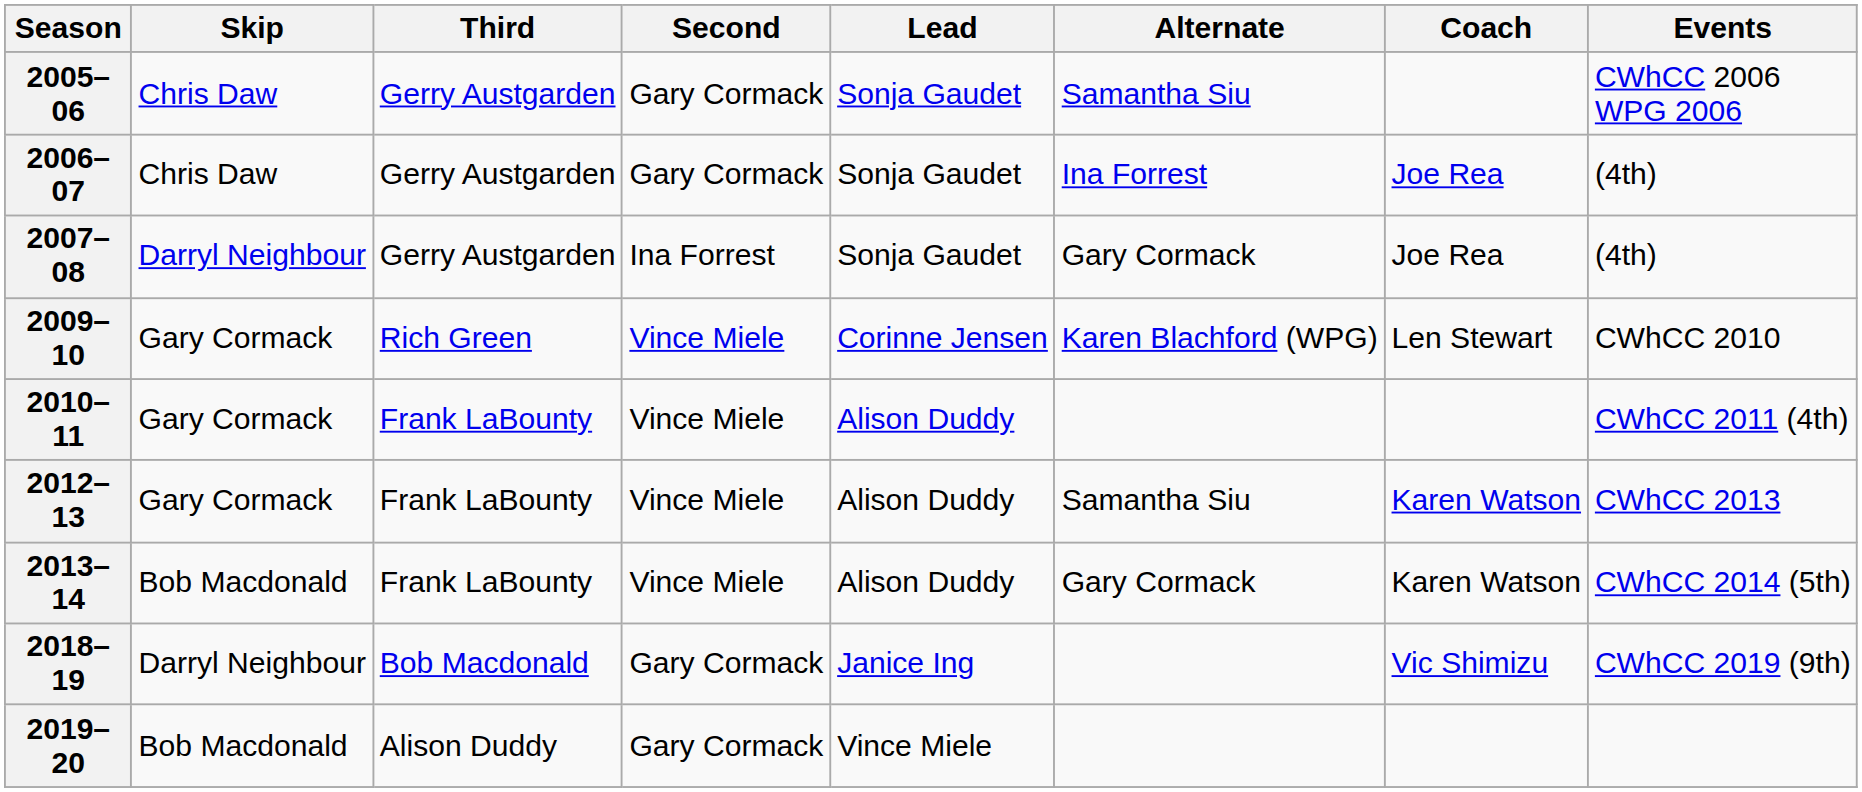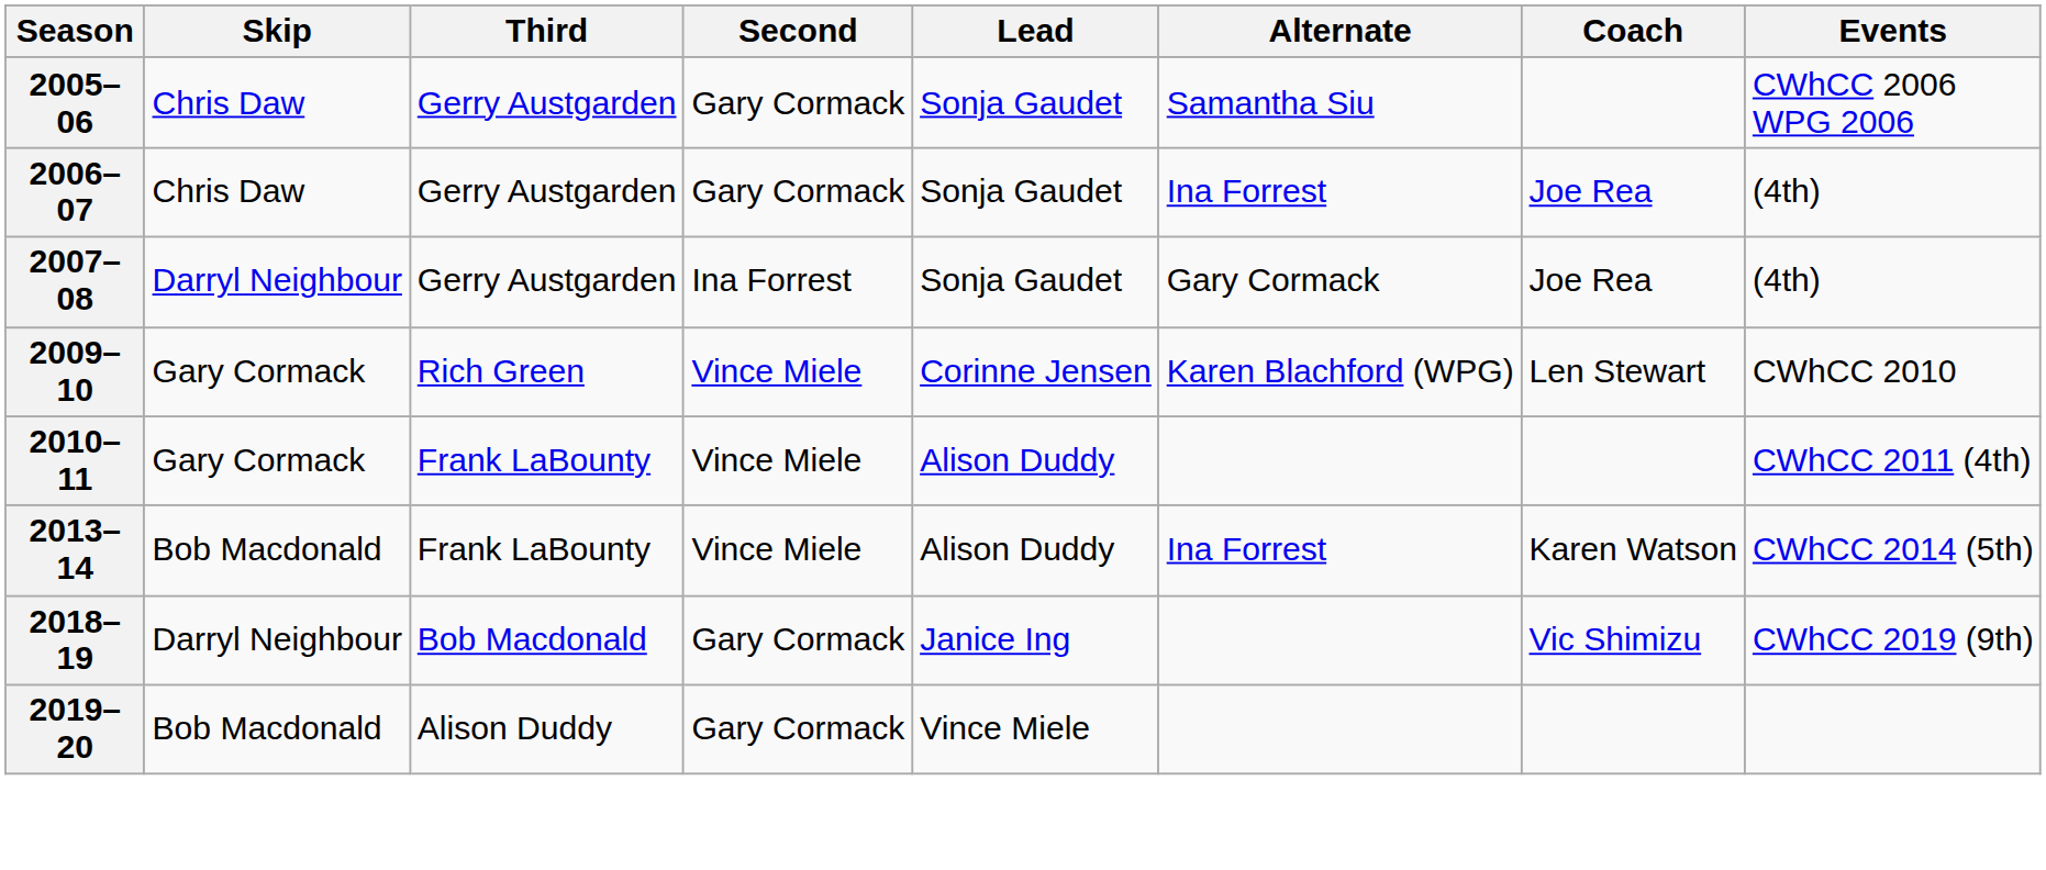 <table class="wikitable">
 <tr>
 <th scope="col" width=60>Season</th>
 <th scope="col">Skip</th>
 <th scope="col">Third</th>
 <th scope="col">Second</th>
 <th scope="col">Lead</th>
 <th scope="col">Alternate</th>
 <th scope="col">Coach</th>
 <th scope="col">Events</th>
 </tr>
 <tr>
 <th scope="row">2005–06</th>
 <td><a href='#'>Chris Daw</a></td>
 <td><a href='#'>Gerry Austgarden</a></td>
 <td>Gary Cormack</td>
 <td><a href='#'>Sonja Gaudet</a></td>
 <td><a href='#'>Samantha Siu</a></td>
 <td></td>
 <td><a href='#'>CWhCC</a> 2006 <br><a href='#'>WPG 2006</a> </td>
 </tr>
 <tr>
 <th scope="row">2006–07</th>
 <td>Chris Daw</td>
 <td>Gerry Austgarden</td>
 <td>Gary Cormack</td>
 <td>Sonja Gaudet</td>
 <td><a href='#'>Ina Forrest</a></td>
 <td><a href='#'>Joe Rea</a></td>
 <td> (4th)</td>
 </tr>
 <tr>
 <th scope="row">2007–08</th>
 <td><a href='#'>Darryl Neighbour</a></td>
 <td>Gerry Austgarden</td>
 <td>Ina Forrest</td>
 <td>Sonja Gaudet</td>
 <td>Gary Cormack</td>
 <td>Joe Rea</td>
 <td> (4th)</td>
 </tr>
 <tr>
 <th scope="row">2009–10</th>
 <td>Gary Cormack</td>
 <td><a href='#'>Rich Green</a></td>
 <td><a href='#'>Vince Miele</a></td>
 <td><a href='#'>Corinne Jensen</a></td>
 <td><a href='#'>Karen Blachford</a> (WPG)</td>
 <td>Len Stewart</td>
 <td>CWhCC 2010 </td>
 </tr>
 <tr>
 <th scope="row">2010–11</th>
 <td>Gary Cormack</td>
 <td><a href='#'>Frank LaBounty</a></td>
 <td>Vince Miele</td>
 <td><a href='#'>Alison Duddy</a></td>
 <td></td>
 <td></td>
 <td><a href='#'>CWhCC 2011</a> (4th)</td>
 </tr>
 <tr>
-<th scope="row">2012–13</th>
-<td>Gary Cormack</td>
-<td>Frank LaBounty</td>
-<td>Vince Miele</td>
-<td>Alison Duddy</td>
-<td>Samantha Siu</td>
-<td><a href='#'>Karen Watson</a></td>
-<td><a href='#'>CWhCC 2013</a> </td>
-</tr>
-<tr>
 <th scope="row">2013–14</th>
 <td>Bob Macdonald</td>
 <td>Frank LaBounty</td>
 <td>Vince Miele</td>
 <td>Alison Duddy</td>
-<td>Gary Cormack</td>
+<td><a href='#'>Ina Forrest</a></td>
 <td>Karen Watson</td>
 <td><a href='#'>CWhCC 2014</a> (5th)</td>
 </tr>
 <tr>
 <th scope="row">2018–19</th>
 <td>Darryl Neighbour</td>
 <td><a href='#'>Bob Macdonald</a></td>
 <td>Gary Cormack</td>
 <td><a href='#'>Janice Ing</a></td>
 <td></td>
 <td><a href='#'>Vic Shimizu</a></td>
 <td><a href='#'>CWhCC 2019</a> (9th)</td>
 </tr>
 <tr>
 <th scope="row">2019–20</th>
 <td>Bob Macdonald</td>
 <td>Alison Duddy</td>
 <td>Gary Cormack</td>
 <td>Vince Miele</td>
 <td></td>
 <td></td>
 <td></td>
 </tr>
 </table>
